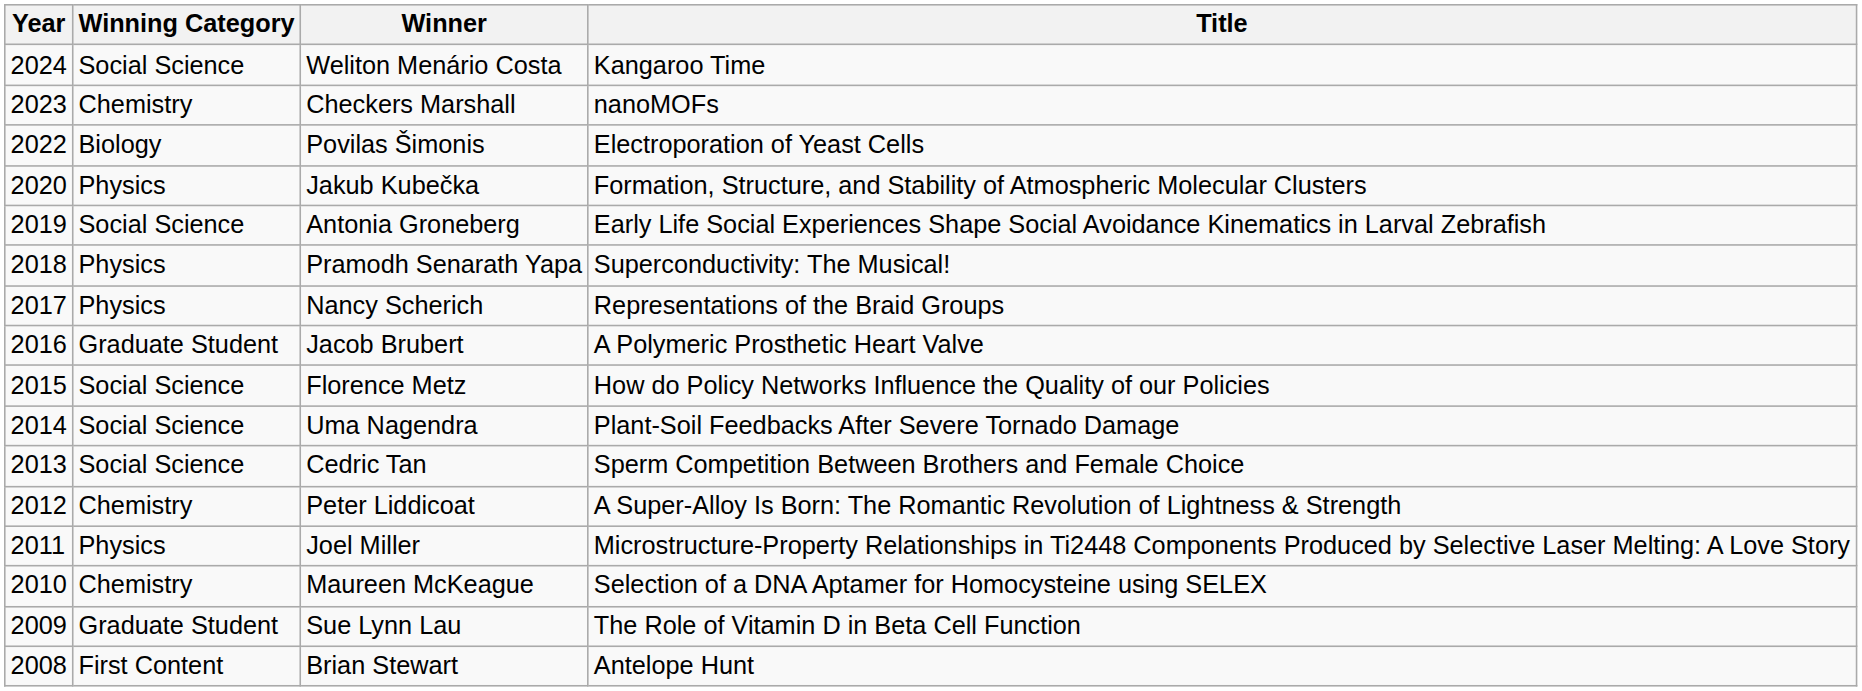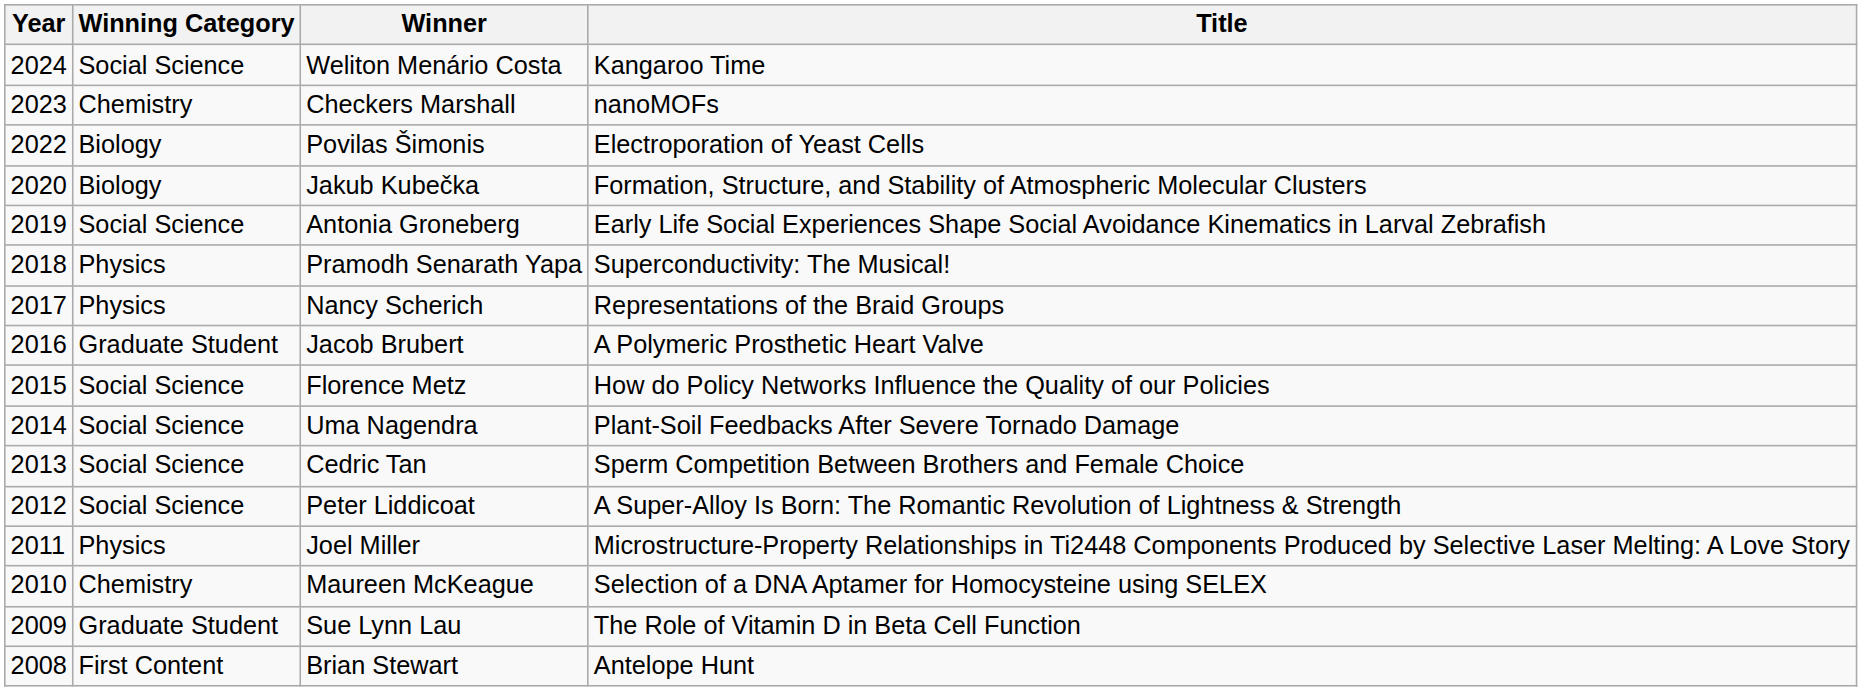 <table class="wikitable">
 <tr>
 <th>Year</th>
 <th>Winning Category</th>
 <th>Winner</th>
 <th>Title</th>
 </tr>
 <tr>
 <td>2024</td>
 <td>Social Science</td>
 <td>Weliton Menário Costa</td>
 <td>Kangaroo Time</td>
 </tr>
 <tr>
 <td>2023</td>
 <td>Chemistry</td>
 <td>Checkers Marshall</td>
 <td>nanoMOFs</td>
 </tr>
 <tr>
 <td>2022</td>
 <td>Biology</td>
 <td>Povilas Šimonis</td>
 <td>Electroporation of Yeast Cells</td>
 </tr>
 <tr>
 <td>2020</td>
-<td>Physics</td>
+<td>Biology</td>
 <td>Jakub Kubečka</td>
 <td>Formation, Structure, and Stability of Atmospheric Molecular Clusters</td>
 </tr>
 <tr>
 <td>2019</td>
 <td>Social Science</td>
 <td>Antonia Groneberg</td>
 <td>Early Life Social Experiences Shape Social Avoidance Kinematics in Larval Zebrafish</td>
 </tr>
 <tr>
 <td>2018</td>
 <td>Physics</td>
 <td>Pramodh Senarath Yapa</td>
 <td>Superconductivity: The Musical!</td>
 </tr>
 <tr>
 <td>2017</td>
 <td>Physics</td>
 <td>Nancy Scherich</td>
 <td>Representations of the Braid Groups</td>
 </tr>
 <tr>
 <td>2016</td>
 <td>Graduate Student</td>
 <td>Jacob Brubert</td>
 <td>A Polymeric Prosthetic Heart Valve</td>
 </tr>
 <tr>
 <td>2015</td>
 <td>Social Science</td>
 <td>Florence Metz</td>
 <td>How do Policy Networks Influence the Quality of our Policies</td>
 </tr>
 <tr>
 <td>2014</td>
 <td>Social Science</td>
 <td>Uma Nagendra</td>
 <td>Plant-Soil Feedbacks After Severe Tornado Damage</td>
 </tr>
 <tr>
 <td>2013</td>
 <td>Social Science</td>
 <td>Cedric Tan</td>
 <td>Sperm Competition Between Brothers and Female Choice</td>
 </tr>
 <tr>
 <td>2012</td>
-<td>Chemistry</td>
+<td>Social Science</td>
 <td>Peter Liddicoat</td>
 <td>A Super-Alloy Is Born: The Romantic Revolution of Lightness & Strength</td>
 </tr>
 <tr>
 <td>2011</td>
 <td>Physics</td>
 <td>Joel Miller</td>
 <td>Microstructure-Property Relationships in Ti2448 Components Produced by Selective Laser Melting: A Love Story</td>
 </tr>
 <tr>
 <td>2010</td>
 <td>Chemistry</td>
 <td>Maureen McKeague</td>
 <td>Selection of a DNA Aptamer for Homocysteine using SELEX</td>
 </tr>
 <tr>
 <td>2009</td>
 <td>Graduate Student</td>
 <td>Sue Lynn Lau</td>
 <td>The Role of Vitamin D in Beta Cell Function</td>
 </tr>
 <tr>
 <td>2008</td>
 <td>First Content</td>
 <td>Brian Stewart</td>
 <td>Antelope Hunt</td>
 </tr>
 </table>
